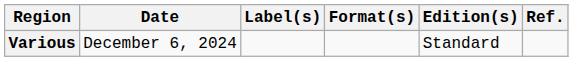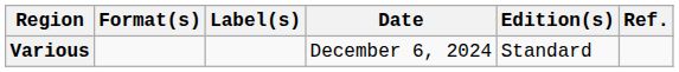 <table class="wikitable plainrowheaders">
 <tr>
 <th scope="col">Region</th>
+<th scope="col">Format(s)</th>
+<th scope="col">Label(s)</th>
 <th scope="col">Date</th>
-<th scope="col">Label(s)</th>
-<th scope="col">Format(s)</th>
 <th scope="col">Edition(s)</th>
 <th scope="col">Ref.</th>
 </tr>
 <tr>
 <th scope="row">Various</th>
-<td>December 6, 2024</td>
 <td></td>
 <td></td>
+<td>December 6, 2024</td>
 <td>Standard</td>
 <td style="text-align: center"></td>
 </tr>
 </table>
